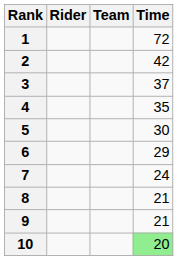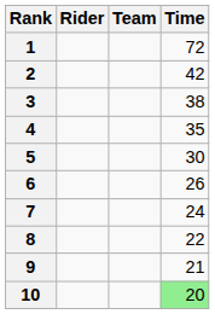 <table class="wikitable" margin-bottom:0;">
 <tr>
 <th scope="col">Rank</th>
 <th scope="col">Rider</th>
 <th scope="col">Team</th>
 <th scope="col">Time</th>
 </tr>
 <tr>
 <th scope="row">1</th>
 <td> </td>
 <td></td>
 <td align="right">72</td>
 </tr>
 <tr>
 <th scope="row">2</th>
 <td> </td>
 <td></td>
 <td align="right">42</td>
 </tr>
 <tr>
 <th scope="row">3</th>
 <td></td>
 <td></td>
-<td align="right">37</td>
+<td align="right">38</td>
 </tr>
 <tr>
 <th scope="row">4</th>
 <td></td>
 <td></td>
 <td align="right">35</td>
 </tr>
 <tr>
 <th scope="row">5</th>
 <td></td>
 <td></td>
 <td align="right">30</td>
 </tr>
 <tr>
 <th scope="row">6</th>
 <td></td>
 <td></td>
-<td align="right">29</td>
+<td align="right">26</td>
 </tr>
 <tr>
 <th scope="row">7</th>
 <td></td>
 <td></td>
 <td align="right">24</td>
 </tr>
 <tr>
 <th scope="row">8</th>
 <td></td>
 <td></td>
-<td align="right">21</td>
+<td align="right">22</td>
 </tr>
 <tr>
 <th scope="row">9</th>
 <td></td>
 <td></td>
 <td align="right">21</td>
 </tr>
 <tr>
 <th scope="row">10</th>
 <td></td>
 <td></td>
 <td align="right" style="background: lightgreen;">20</td>
 </tr>
 </table>
